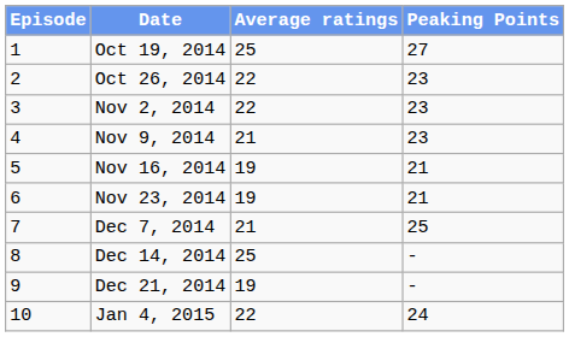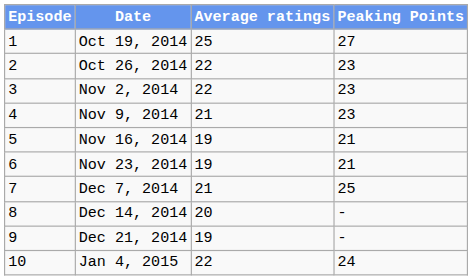 <table class="wikitable">
 <tr style="background:cornflowerblue; color:white" align="center">
 <td><strong>Episode</strong></td>
 <td><strong>Date</strong></td>
 <td><strong>Average ratings</strong></td>
 <td><strong>Peaking Points</strong></td>
 </tr>
 <tr>
 <td>1</td>
 <td>Oct 19, 2014</td>
 <td>25</td>
 <td>27</td>
 </tr>
 <tr>
 <td>2</td>
 <td>Oct 26, 2014</td>
 <td>22</td>
 <td>23</td>
 </tr>
 <tr>
 <td>3</td>
 <td>Nov 2, 2014</td>
 <td>22</td>
 <td>23</td>
 </tr>
 <tr>
 <td>4</td>
 <td>Nov 9, 2014</td>
 <td>21</td>
 <td>23</td>
 </tr>
 <tr>
 <td>5</td>
 <td>Nov 16, 2014</td>
 <td>19</td>
 <td>21</td>
 </tr>
 <tr>
 <td>6</td>
 <td>Nov 23, 2014</td>
 <td>19</td>
 <td>21</td>
 </tr>
 <tr>
 <td>7</td>
 <td>Dec 7, 2014</td>
 <td>21</td>
 <td>25</td>
 </tr>
 <tr>
 <td>8</td>
 <td>Dec 14, 2014</td>
-<td>25</td>
+<td>20</td>
 <td>-</td>
 </tr>
 <tr>
 <td>9</td>
 <td>Dec 21, 2014</td>
 <td>19</td>
 <td>-</td>
 </tr>
 <tr>
 <td>10</td>
 <td>Jan 4, 2015</td>
 <td>22</td>
 <td>24</td>
 </tr>
 </table>
